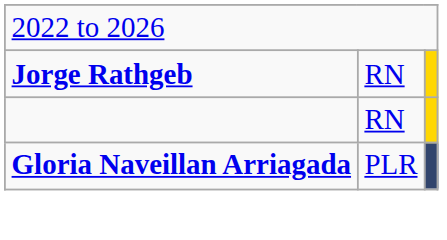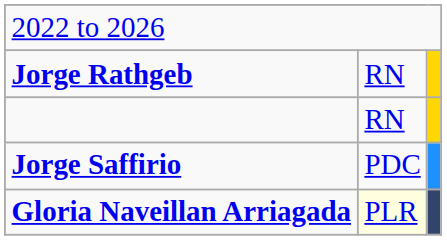 <table class="wikitable sortable" style="text-align:left; font-size:100%; ">
 <tr>
 <td colspan="3"><a href='#'>2022 to 2026</a></td>
 </tr>
 <tr>
 <td><strong><a href='#'>Jorge Rathgeb</a></strong></td>
 <td><a href='#'>RN</a></td>
 <td bgcolor="#ffd700"></td>
 </tr>
 <tr>
 <td><strong></strong></td>
 <td><a href='#'>RN</a></td>
 <td bgcolor="#ffd700"></td>
 </tr>
 <tr>
+<td><strong><a href='#'>Jorge Saffirio</a></strong></td>
+<td><a href='#'>PDC</a></td>
+<td bgcolor="#1E90FF"></td>
+</tr>
+<tr>
 <td><strong><a href='#'>Gloria Naveillan Arriagada</a></strong></td>
-<td><a href='#'>PLR</a></td>
+<td style="background: lightyellow;"><a href='#'>PLR</a></td>
 <td bgcolor="#31446C"></td>
 </tr>
 </table>
